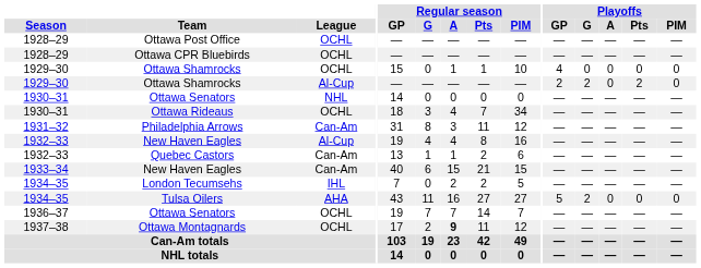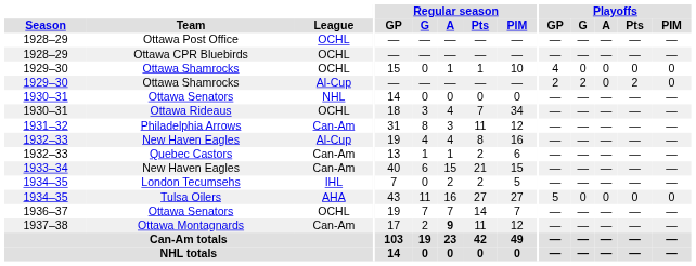 <table border="0" cellpadding="1" cellspacing="0" style="text-align:center; width:60em">
 <tr bgcolor="#e0e0e0">
 <th colspan="3" bgcolor="#ffffff"></th>
 <th rowspan="100" bgcolor="#ffffff"></th>
 <th colspan="5"><a href='#'>Regular season</a></th>
 <th rowspan="100" bgcolor="#ffffff"></th>
 <th colspan="5"><a href='#'>Playoffs</a></th>
 </tr>
 <tr bgcolor="#e0e0e0">
 <th><a href='#'>Season</a></th>
 <th>Team</th>
 <th>League</th>
 <th>GP</th>
 <th><a href='#'>G</a></th>
 <th><a href='#'>A</a></th>
 <th><a href='#'>Pts</a></th>
 <th><a href='#'>PIM</a></th>
 <th>GP</th>
 <th>G</th>
 <th>A</th>
 <th>Pts</th>
 <th>PIM</th>
 </tr>
 <tr>
 <td>1928–29</td>
 <td>Ottawa Post Office</td>
 <td><a href='#'>OCHL</a></td>
 <td>—</td>
 <td>—</td>
 <td>—</td>
 <td>—</td>
 <td>—</td>
 <td>—</td>
 <td>—</td>
 <td>—</td>
 <td>—</td>
 <td>—</td>
 </tr>
 <tr bgcolor="#f0f0f0">
 <td>1928–29</td>
 <td>Ottawa CPR Bluebirds</td>
 <td>OCHL</td>
 <td>—</td>
 <td>—</td>
 <td>—</td>
 <td>—</td>
 <td>—</td>
 <td>—</td>
 <td>—</td>
 <td>—</td>
 <td>—</td>
 <td>—</td>
 </tr>
 <tr>
 <td>1929–30</td>
 <td><a href='#'>Ottawa Shamrocks</a></td>
 <td>OCHL</td>
 <td>15</td>
 <td>0</td>
 <td>1</td>
 <td>1</td>
 <td>10</td>
 <td>4</td>
 <td>0</td>
 <td>0</td>
 <td>0</td>
 <td>0</td>
 </tr>
 <tr bgcolor="#f0f0f0">
 <td><a href='#'>1929–30</a></td>
 <td>Ottawa Shamrocks</td>
 <td><a href='#'>Al-Cup</a></td>
 <td>—</td>
 <td>—</td>
 <td>—</td>
 <td>—</td>
 <td>—</td>
 <td>2</td>
 <td>2</td>
 <td>0</td>
 <td>2</td>
 <td>0</td>
 </tr>
 <tr>
 <td><a href='#'>1930–31</a></td>
 <td><a href='#'>Ottawa Senators</a></td>
 <td><a href='#'>NHL</a></td>
 <td>14</td>
 <td>0</td>
 <td>0</td>
 <td>0</td>
 <td>0</td>
 <td>—</td>
 <td>—</td>
 <td>—</td>
 <td>—</td>
 <td>—</td>
 </tr>
 <tr bgcolor="#f0f0f0">
 <td>1930–31</td>
 <td><a href='#'>Ottawa Rideaus</a></td>
 <td>OCHL</td>
 <td>18</td>
 <td>3</td>
 <td>4</td>
 <td>7</td>
 <td>34</td>
 <td>—</td>
 <td>—</td>
 <td>—</td>
 <td>—</td>
 <td>—</td>
 </tr>
 <tr>
 <td><a href='#'>1931–32</a></td>
 <td><a href='#'>Philadelphia Arrows</a></td>
 <td><a href='#'>Can-Am</a></td>
 <td>31</td>
 <td>8</td>
 <td>3</td>
 <td>11</td>
 <td>12</td>
 <td>—</td>
 <td>—</td>
 <td>—</td>
 <td>—</td>
 <td>—</td>
 </tr>
 <tr bgcolor="#f0f0f0">
 <td><a href='#'>1932–33</a></td>
 <td><a href='#'>New Haven Eagles</a></td>
 <td><a href='#'>Al-Cup</a></td>
 <td>19</td>
 <td>4</td>
 <td>4</td>
 <td>8</td>
 <td>16</td>
 <td>—</td>
 <td>—</td>
 <td>—</td>
 <td>—</td>
 <td>—</td>
 </tr>
 <tr>
 <td>1932–33</td>
 <td><a href='#'>Quebec Castors</a></td>
 <td>Can-Am</td>
 <td>13</td>
 <td>1</td>
 <td>1</td>
 <td>2</td>
 <td>6</td>
 <td>—</td>
 <td>—</td>
 <td>—</td>
 <td>—</td>
 <td>—</td>
 </tr>
 <tr bgcolor="#f0f0f0">
 <td><a href='#'>1933–34</a></td>
 <td>New Haven Eagles</td>
 <td>Can-Am</td>
 <td>40</td>
 <td>6</td>
 <td>15</td>
 <td>21</td>
 <td>15</td>
 <td>—</td>
 <td>—</td>
 <td>—</td>
 <td>—</td>
 <td>—</td>
 </tr>
 <tr>
 <td><a href='#'>1934–35</a></td>
 <td><a href='#'>London Tecumsehs</a></td>
 <td><a href='#'>IHL</a></td>
 <td>7</td>
 <td>0</td>
 <td>2</td>
 <td>2</td>
 <td>5</td>
 <td>—</td>
 <td>—</td>
 <td>—</td>
 <td>—</td>
 <td>—</td>
 </tr>
 <tr bgcolor="#f0f0f0">
 <td><a href='#'>1934–35</a></td>
 <td><a href='#'>Tulsa Oilers</a></td>
 <td><a href='#'>AHA</a></td>
 <td>43</td>
 <td>11</td>
 <td>16</td>
 <td>27</td>
 <td>27</td>
 <td>5</td>
-<td>2</td>
+<td>0</td>
 <td>0</td>
 <td>0</td>
 <td>0</td>
 </tr>
 <tr>
 <td>1936–37</td>
 <td><a href='#'>Ottawa Senators</a></td>
 <td>OCHL</td>
 <td>19</td>
 <td>7</td>
 <td>7</td>
 <td>14</td>
 <td>7</td>
 <td>—</td>
 <td>—</td>
 <td>—</td>
 <td>—</td>
 <td>—</td>
 </tr>
 <tr bgcolor="#f0f0f0">
 <td>1937–38</td>
 <td><a href='#'>Ottawa Montagnards</a></td>
-<td>OCHL</td>
+<td>Can-Am</td>
 <td>17</td>
 <td>2</td>
 <td><strong>9</strong></td>
 <td>11</td>
 <td>12</td>
 <td>—</td>
 <td>—</td>
 <td>—</td>
 <td>—</td>
 <td>—</td>
 </tr>
 <tr bgcolor="#e0e0e0">
 <th colspan="3">Can-Am totals</th>
 <th>103</th>
 <th>19</th>
 <th>23</th>
 <th>42</th>
 <th>49</th>
 <th>—</th>
 <th>—</th>
 <th>—</th>
 <th>—</th>
 <th>—</th>
 </tr>
 <tr bgcolor="#e0e0e0">
 <th colspan="3">NHL totals</th>
 <th>14</th>
 <th>0</th>
 <th>0</th>
 <th>0</th>
 <th>0</th>
 <th>—</th>
 <th>—</th>
 <th>—</th>
 <th>—</th>
 <th>—</th>
 </tr>
 </table>
